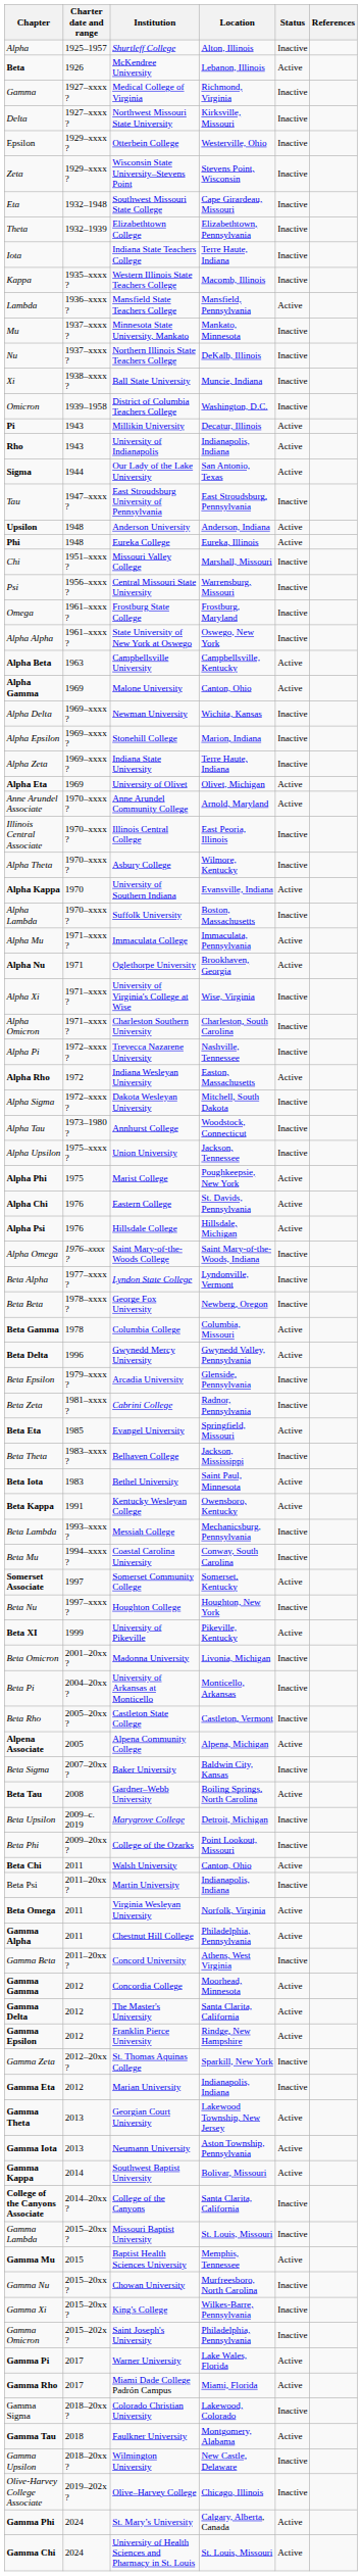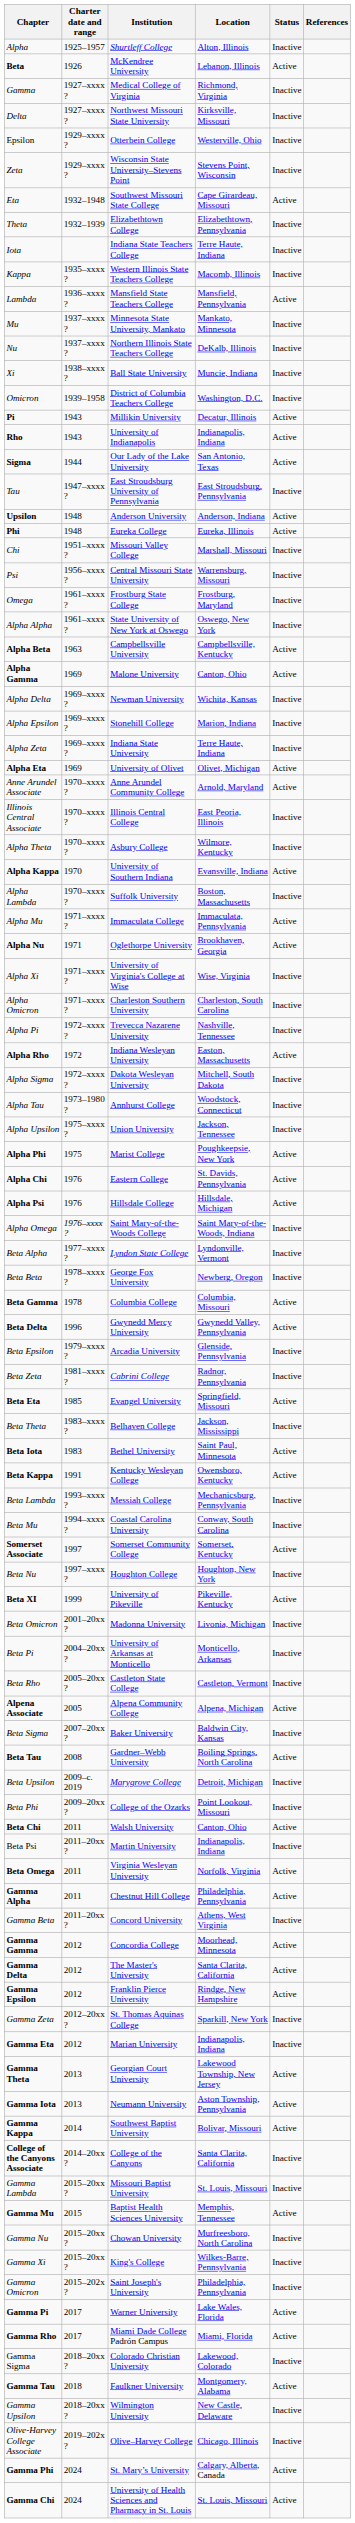 <table class="wikitable sortable">
 <tr>
 <th>Chapter</th>
 <th>Charter date and range</th>
 <th>Institution</th>
 <th>Location</th>
 <th>Status</th>
 <th>References</th>
 </tr>
 <tr>
 <td><em>Alpha</em></td>
 <td>1925–1957</td>
 <td><em><a href='#'>Shurtleff College</a></em></td>
 <td><a href='#'>Alton, Illinois</a></td>
 <td>Inactive</td>
 <td></td>
 </tr>
 <tr>
 <td><strong>Beta</strong></td>
 <td>1926</td>
 <td><a href='#'>McKendree University</a></td>
 <td><a href='#'>Lebanon, Illinois</a></td>
 <td>Active</td>
 <td></td>
 </tr>
 <tr>
 <td><em>Gamma</em></td>
 <td>1927–xxxx ?</td>
 <td><a href='#'>Medical College of Virginia</a></td>
 <td><a href='#'>Richmond, Virginia</a></td>
 <td>Inactive</td>
 <td></td>
 </tr>
 <tr>
 <td><em>Delta</em></td>
 <td>1927–xxxx ?</td>
 <td><a href='#'>Northwest Missouri State University</a></td>
 <td><a href='#'>Kirksville, Missouri</a></td>
 <td>Inactive</td>
 <td></td>
 </tr>
 <tr>
 <td>Epsilon</td>
 <td>1929–xxxx ?</td>
 <td><a href='#'>Otterbein College</a></td>
 <td><a href='#'>Westerville, Ohio</a></td>
 <td>Inactive</td>
 <td></td>
 </tr>
 <tr>
 <td><em>Zeta</em></td>
 <td>1929–xxxx ?</td>
 <td><a href='#'>Wisconsin State University–Stevens Point</a></td>
 <td><a href='#'>Stevens Point, Wisconsin</a></td>
 <td>Inactive</td>
 <td></td>
 </tr>
 <tr>
 <td><em>Eta</em></td>
 <td>1932–1948</td>
 <td><a href='#'>Southwest Missouri State College</a></td>
 <td><a href='#'>Cape Girardeau, Missouri</a></td>
-<td>Inactive</td>
+<td>Active</td>
 <td></td>
 </tr>
 <tr>
 <td><em>Theta</em></td>
 <td>1932–1939</td>
 <td><a href='#'>Elizabethtown College</a></td>
 <td><a href='#'>Elizabethtown, Pennsylvania</a></td>
 <td>Inactive</td>
 <td></td>
 </tr>
 <tr>
 <td><em>Iota</em></td>
 <td></td>
 <td><a href='#'>Indiana State Teachers College</a></td>
 <td><a href='#'>Terre Haute, Indiana</a></td>
 <td>Inactive</td>
 <td></td>
 </tr>
 <tr>
 <td><em>Kappa</em></td>
 <td>1935–xxxx ?</td>
 <td><a href='#'>Western Illinois State Teachers College</a></td>
 <td><a href='#'>Macomb, Illinois</a></td>
 <td>Inactive</td>
 <td></td>
 </tr>
 <tr>
 <td><em>Lambda</em></td>
 <td>1936–xxxx ?</td>
 <td><a href='#'>Mansfield State Teachers College</a></td>
 <td><a href='#'>Mansfield, Pennsylvania</a></td>
 <td>Active</td>
 <td></td>
 </tr>
 <tr>
 <td><em>Mu</em></td>
 <td>1937–xxxx ?</td>
 <td><a href='#'>Minnesota State University, Mankato</a></td>
 <td><a href='#'>Mankato, Minnesota</a></td>
 <td>Inactive</td>
 <td></td>
 </tr>
 <tr>
 <td><em>Nu</em></td>
 <td>1937–xxxx ?</td>
 <td><a href='#'>Northern Illinois State Teachers College</a></td>
 <td><a href='#'>DeKalb, Illinois</a></td>
 <td>Inactive</td>
 <td></td>
 </tr>
 <tr>
 <td><em>Xi</em></td>
 <td>1938–xxxx ?</td>
 <td><a href='#'>Ball State University</a></td>
 <td><a href='#'>Muncie, Indiana</a></td>
 <td>Inactive</td>
 <td></td>
 </tr>
 <tr>
 <td><em>Omicron</em></td>
 <td>1939–1958</td>
 <td><a href='#'>District of Columbia Teachers College</a></td>
 <td><a href='#'>Washington, D.C.</a></td>
 <td>Inactive</td>
 <td></td>
 </tr>
 <tr>
 <td><strong>Pi</strong></td>
 <td>1943</td>
 <td><a href='#'>Millikin University</a></td>
 <td><a href='#'>Decatur, Illinois</a></td>
 <td>Active</td>
 <td></td>
 </tr>
 <tr>
 <td><strong>Rho</strong></td>
 <td>1943</td>
 <td><a href='#'>University of Indianapolis</a></td>
 <td><a href='#'>Indianapolis, Indiana</a></td>
 <td>Active</td>
 <td></td>
 </tr>
 <tr>
 <td><strong>Sigma</strong></td>
 <td>1944</td>
 <td><a href='#'>Our Lady of the Lake University</a></td>
 <td><a href='#'>San Antonio, Texas</a></td>
 <td>Active</td>
 <td></td>
 </tr>
 <tr>
 <td><em>Tau</em></td>
 <td>1947–xxxx ?</td>
 <td><a href='#'>East Stroudsburg University of Pennsylvania</a></td>
 <td><a href='#'>East Stroudsburg, Pennsylvania</a></td>
 <td>Inactive</td>
 <td></td>
 </tr>
 <tr>
 <td><strong>Upsilon</strong></td>
 <td>1948</td>
 <td><a href='#'>Anderson University</a></td>
 <td><a href='#'>Anderson, Indiana</a></td>
 <td>Active</td>
 <td></td>
 </tr>
 <tr>
 <td><strong>Phi</strong></td>
 <td>1948</td>
 <td><a href='#'>Eureka College</a></td>
 <td><a href='#'>Eureka, Illinois</a></td>
 <td>Active</td>
 <td></td>
 </tr>
 <tr>
 <td><em>Chi</em></td>
 <td>1951–xxxx ?</td>
 <td><a href='#'>Missouri Valley College</a></td>
 <td><a href='#'>Marshall, Missouri</a></td>
 <td>Inactive</td>
 <td></td>
 </tr>
 <tr>
 <td><em>Psi</em></td>
 <td>1956–xxxx ?</td>
 <td><a href='#'>Central Missouri State University</a></td>
 <td><a href='#'>Warrensburg, Missouri</a></td>
 <td>Inactive</td>
 <td></td>
 </tr>
 <tr>
 <td><em>Omega</em></td>
 <td>1961–xxxx ?</td>
 <td><a href='#'>Frostburg State College</a></td>
 <td><a href='#'>Frostburg, Maryland</a></td>
 <td>Inactive</td>
 <td></td>
 </tr>
 <tr>
 <td><em>Alpha Alpha</em></td>
 <td>1961–xxxx ?</td>
 <td><a href='#'>State University of New York at Oswego</a></td>
 <td><a href='#'>Oswego, New York</a></td>
 <td>Inactive</td>
 <td></td>
 </tr>
 <tr>
 <td><strong>Alpha Beta</strong></td>
 <td>1963</td>
 <td><a href='#'>Campbellsville University</a></td>
 <td><a href='#'>Campbellsville, Kentucky</a></td>
 <td>Active</td>
 <td></td>
 </tr>
 <tr>
 <td><strong>Alpha Gamma</strong></td>
 <td>1969</td>
 <td><a href='#'>Malone University</a></td>
 <td><a href='#'>Canton, Ohio</a></td>
 <td>Active</td>
 <td></td>
 </tr>
 <tr>
 <td><em>Alpha Delta</em></td>
 <td>1969–xxxx ?</td>
 <td><a href='#'>Newman University</a></td>
 <td><a href='#'>Wichita, Kansas</a></td>
 <td>Inactive</td>
 <td></td>
 </tr>
 <tr>
 <td><em>Alpha Epsilon</em></td>
 <td>1969–xxxx ?</td>
 <td><a href='#'>Stonehill College</a></td>
 <td><a href='#'>Marion, Indiana</a></td>
 <td>Inactive</td>
 <td></td>
 </tr>
 <tr>
 <td><em>Alpha Zeta</em></td>
 <td>1969–xxxx ?</td>
 <td><a href='#'>Indiana State University</a></td>
 <td><a href='#'>Terre Haute, Indiana</a></td>
 <td>Inactive</td>
 <td></td>
 </tr>
 <tr>
 <td><strong>Alpha Eta</strong></td>
 <td>1969</td>
 <td><a href='#'>University of Olivet</a></td>
 <td><a href='#'>Olivet, Michigan</a></td>
 <td>Active</td>
 <td></td>
 </tr>
 <tr>
 <td><em>Anne Arundel Associate</em></td>
 <td>1970–xxxx ?</td>
 <td><a href='#'>Anne Arundel Community College</a></td>
 <td><a href='#'>Arnold, Maryland</a></td>
 <td>Active</td>
 <td></td>
 </tr>
 <tr>
 <td><em>Illinois Central Associate</em></td>
 <td>1970–xxxx ?</td>
 <td><a href='#'>Illinois Central College</a></td>
 <td><a href='#'>East Peoria, Illinois</a></td>
 <td>Inactive</td>
 <td></td>
 </tr>
 <tr>
 <td><em>Alpha Theta</em></td>
 <td>1970–xxxx ?</td>
 <td><a href='#'>Asbury College</a></td>
 <td><a href='#'>Wilmore, Kentucky</a></td>
 <td>Inactive</td>
 <td></td>
 </tr>
 <tr>
 <td><strong>Alpha Kappa</strong></td>
 <td>1970</td>
 <td><a href='#'>University of Southern Indiana</a></td>
 <td><a href='#'>Evansville, Indiana</a></td>
 <td>Active</td>
 <td></td>
 </tr>
 <tr>
 <td><em>Alpha Lambda</em></td>
 <td>1970–xxxx ?</td>
 <td><a href='#'>Suffolk University</a></td>
 <td><a href='#'>Boston, Massachusetts</a></td>
 <td>Inactive</td>
 <td></td>
 </tr>
 <tr>
 <td><em>Alpha Mu</em></td>
 <td>1971–xxxx ?</td>
 <td><a href='#'>Immaculata College</a></td>
 <td><a href='#'>Immaculata, Pennsylvania</a></td>
 <td>Active</td>
 <td></td>
 </tr>
 <tr>
 <td><strong>Alpha Nu</strong></td>
 <td>1971</td>
 <td><a href='#'>Oglethorpe University</a></td>
 <td><a href='#'>Brookhaven, Georgia</a></td>
 <td>Active</td>
 <td></td>
 </tr>
 <tr>
 <td><em>Alpha Xi</em></td>
 <td>1971–xxxx ?</td>
 <td><a href='#'>University of Virginia's College at Wise</a></td>
 <td><a href='#'>Wise, Virginia</a></td>
 <td>Inactive</td>
 <td></td>
 </tr>
 <tr>
 <td><em>Alpha Omicron</em></td>
 <td>1971–xxxx ?</td>
 <td><a href='#'>Charleston Southern University</a></td>
 <td><a href='#'>Charleston, South Carolina</a></td>
 <td>Inactive</td>
 <td></td>
 </tr>
 <tr>
 <td><em>Alpha Pi</em></td>
 <td>1972–xxxx ?</td>
 <td><a href='#'>Trevecca Nazarene University</a></td>
 <td><a href='#'>Nashville, Tennessee</a></td>
 <td>Inactive</td>
 <td></td>
 </tr>
 <tr>
 <td><strong>Alpha Rho</strong></td>
 <td>1972</td>
 <td><a href='#'>Indiana Wesleyan University</a></td>
 <td><a href='#'>Easton, Massachusetts</a></td>
 <td>Active</td>
 <td></td>
 </tr>
 <tr>
 <td><em>Alpha Sigma</em></td>
 <td>1972–xxxx ?</td>
 <td><a href='#'>Dakota Wesleyan University</a></td>
 <td><a href='#'>Mitchell, South Dakota</a></td>
 <td>Inactive</td>
 <td></td>
 </tr>
 <tr>
 <td><em>Alpha Tau</em></td>
 <td>1973–1980 ?</td>
 <td><a href='#'>Annhurst College</a></td>
 <td><a href='#'>Woodstock, Connecticut</a></td>
 <td>Inactive</td>
 <td></td>
 </tr>
 <tr>
 <td><em>Alpha Upsilon</em></td>
 <td>1975–xxxx ?</td>
 <td><a href='#'>Union University</a></td>
 <td><a href='#'>Jackson, Tennessee</a></td>
 <td>Inactive</td>
 <td></td>
 </tr>
 <tr>
 <td><strong>Alpha Phi</strong></td>
 <td>1975</td>
 <td><a href='#'>Marist College</a></td>
 <td><a href='#'>Poughkeepsie, New York</a></td>
 <td>Active</td>
 <td></td>
 </tr>
 <tr>
 <td><strong>Alpha Chi</strong></td>
 <td>1976</td>
 <td><a href='#'>Eastern College</a></td>
 <td><a href='#'>St. Davids, Pennsylvania</a></td>
 <td>Active</td>
 <td></td>
 </tr>
 <tr>
 <td><strong>Alpha Psi</strong></td>
 <td>1976</td>
 <td><a href='#'>Hillsdale College</a></td>
 <td><a href='#'>Hillsdale, Michigan</a></td>
 <td>Active</td>
 <td></td>
 </tr>
 <tr>
 <td><em>Alpha Omega</em></td>
 <td><em>1976–xxxx ?</em></td>
 <td><a href='#'>Saint Mary-of-the-Woods College</a></td>
 <td><a href='#'>Saint Mary-of-the-Woods, Indiana</a></td>
 <td>Inactive</td>
 <td></td>
 </tr>
 <tr>
 <td><em>Beta Alpha</em></td>
 <td>1977–xxxx ?</td>
 <td><em><a href='#'>Lyndon State College</a></em></td>
 <td><a href='#'>Lyndonville, Vermont</a></td>
 <td>Inactive</td>
 <td></td>
 </tr>
 <tr>
 <td><em>Beta Beta</em></td>
 <td>1978–xxxx ?</td>
 <td><a href='#'>George Fox University</a></td>
 <td><a href='#'>Newberg, Oregon</a></td>
 <td>Inactive</td>
 <td></td>
 </tr>
 <tr>
 <td><strong>Beta Gamma</strong></td>
 <td>1978</td>
 <td><a href='#'>Columbia College</a></td>
 <td><a href='#'>Columbia, Missouri</a></td>
 <td>Active</td>
 <td></td>
 </tr>
 <tr>
 <td><strong>Beta Delta</strong></td>
 <td>1996</td>
 <td><a href='#'>Gwynedd Mercy University</a></td>
 <td><a href='#'>Gwynedd Valley, Pennsylvania</a></td>
 <td>Active</td>
 <td></td>
 </tr>
 <tr>
 <td><em>Beta Epsilon</em></td>
 <td>1979–xxxx ?</td>
 <td><a href='#'>Arcadia University</a></td>
 <td><a href='#'>Glenside, Pennsylvania</a></td>
 <td>Inactive</td>
 <td></td>
 </tr>
 <tr>
 <td><em>Beta Zeta</em></td>
 <td>1981–xxxx ?</td>
 <td><em><a href='#'>Cabrini College</a></em></td>
 <td><a href='#'>Radnor, Pennsylvania</a></td>
 <td>Inactive</td>
 <td></td>
 </tr>
 <tr>
 <td><strong>Beta Eta</strong></td>
 <td>1985</td>
 <td><a href='#'>Evangel University</a></td>
 <td><a href='#'>Springfield, Missouri</a></td>
 <td>Active</td>
 <td></td>
 </tr>
 <tr>
 <td><em>Beta Theta</em></td>
 <td>1983–xxxx ?</td>
 <td><a href='#'>Belhaven College</a></td>
 <td><a href='#'>Jackson, Mississippi</a></td>
 <td>Inactive</td>
 <td></td>
 </tr>
 <tr>
 <td><strong>Beta Iota</strong></td>
 <td>1983</td>
 <td><a href='#'>Bethel University</a></td>
 <td><a href='#'>Saint Paul, Minnesota</a></td>
 <td>Active</td>
 <td></td>
 </tr>
 <tr>
 <td><strong>Beta Kappa</strong></td>
 <td>1991</td>
 <td><a href='#'>Kentucky Wesleyan College</a></td>
 <td><a href='#'>Owensboro, Kentucky</a></td>
 <td>Active</td>
 <td></td>
 </tr>
 <tr>
 <td><em>Beta Lambda</em></td>
 <td>1993–xxxx ?</td>
 <td><a href='#'>Messiah College</a></td>
 <td><a href='#'>Mechanicsburg, Pennsylvania</a></td>
 <td>Inactive</td>
 <td></td>
 </tr>
 <tr>
 <td><em>Beta Mu</em></td>
 <td>1994–xxxx ?</td>
 <td><a href='#'>Coastal Carolina University</a></td>
 <td><a href='#'>Conway, South Carolina</a></td>
 <td>Inactive</td>
 <td></td>
 </tr>
 <tr>
 <td><strong>Somerset Associate</strong></td>
 <td>1997</td>
 <td><a href='#'>Somerset Community College</a></td>
 <td><a href='#'>Somerset, Kentucky</a></td>
 <td>Active</td>
 <td></td>
 </tr>
 <tr>
 <td><em>Beta Nu</em></td>
 <td>1997–xxxx ?</td>
 <td><a href='#'>Houghton College</a></td>
 <td><a href='#'>Houghton, New York</a></td>
 <td>Inactive</td>
 <td></td>
 </tr>
 <tr>
 <td><strong>Beta XI</strong></td>
 <td>1999</td>
 <td><a href='#'>University of Pikeville</a></td>
 <td><a href='#'>Pikeville, Kentucky</a></td>
 <td>Active</td>
 <td></td>
 </tr>
 <tr>
 <td><em>Beta Omicron</em></td>
 <td>2001–20xx ?</td>
 <td><a href='#'>Madonna University</a></td>
 <td><a href='#'>Livonia, Michigan</a></td>
 <td>Inactive</td>
 <td></td>
 </tr>
 <tr>
 <td><em>Beta Pi</em></td>
 <td>2004–20xx ?</td>
 <td><a href='#'>University of Arkansas at Monticello</a></td>
 <td><a href='#'>Monticello, Arkansas</a></td>
 <td>Inactive</td>
 <td></td>
 </tr>
 <tr>
 <td><em>Beta Rho</em></td>
 <td>2005–20xx ?</td>
 <td><a href='#'>Castleton State College</a></td>
 <td><a href='#'>Castleton, Vermont</a></td>
 <td>Inactive</td>
 <td></td>
 </tr>
 <tr>
 <td><strong>Alpena Associate</strong></td>
 <td>2005</td>
 <td><a href='#'>Alpena Community College</a></td>
 <td><a href='#'>Alpena, Michigan</a></td>
 <td>Active</td>
 <td></td>
 </tr>
 <tr>
 <td><em>Beta Sigma</em></td>
 <td>2007–20xx ?</td>
 <td><a href='#'>Baker University</a></td>
 <td><a href='#'>Baldwin City, Kansas</a></td>
 <td>Inactive</td>
 <td></td>
 </tr>
 <tr>
 <td><strong>Beta Tau</strong></td>
 <td>2008</td>
 <td><a href='#'>Gardner–Webb University</a></td>
 <td><a href='#'>Boiling Springs, North Carolina</a></td>
 <td>Active</td>
 <td></td>
 </tr>
 <tr>
 <td><em>Beta Upsilon</em></td>
 <td>2009–c. 2019</td>
 <td><em><a href='#'>Marygrove College</a></em></td>
 <td><a href='#'>Detroit, Michigan</a></td>
 <td>Inactive</td>
 <td></td>
 </tr>
 <tr>
 <td><em>Beta Phi</em></td>
 <td>2009–20xx ?</td>
 <td><a href='#'>College of the Ozarks</a></td>
 <td><a href='#'>Point Lookout, Missouri</a></td>
 <td>Inactive</td>
 <td></td>
 </tr>
 <tr>
 <td><strong>Beta Chi</strong></td>
 <td>2011</td>
 <td><a href='#'>Walsh University</a></td>
 <td><a href='#'>Canton, Ohio</a></td>
 <td>Active</td>
 <td></td>
 </tr>
 <tr>
 <td>Beta Psi</td>
 <td>2011–20xx ?</td>
 <td><a href='#'>Martin University</a></td>
 <td><a href='#'>Indianapolis, Indiana</a></td>
 <td>Inactive</td>
 <td></td>
 </tr>
 <tr>
 <td><strong>Beta Omega</strong></td>
 <td>2011</td>
 <td><a href='#'>Virginia Wesleyan University</a></td>
 <td><a href='#'>Norfolk, Virginia</a></td>
 <td>Active</td>
 <td></td>
 </tr>
 <tr>
 <td><strong>Gamma Alpha</strong></td>
 <td>2011</td>
 <td><a href='#'>Chestnut Hill College</a></td>
 <td><a href='#'>Philadelphia, Pennsylvania</a></td>
 <td>Active</td>
 <td></td>
 </tr>
 <tr>
 <td><em>Gamma Beta</em></td>
 <td>2011–20xx ?</td>
 <td><a href='#'>Concord University</a></td>
 <td><a href='#'>Athens, West Virginia</a></td>
 <td>Inactive</td>
 <td></td>
 </tr>
 <tr>
 <td><strong>Gamma Gamma</strong></td>
 <td>2012</td>
 <td><a href='#'>Concordia College</a></td>
 <td><a href='#'>Moorhead, Minnesota</a></td>
 <td>Active</td>
 <td></td>
 </tr>
 <tr>
 <td><strong>Gamma Delta</strong></td>
 <td>2012</td>
 <td><a href='#'>The Master's University</a></td>
 <td><a href='#'>Santa Clarita, California</a></td>
 <td>Active</td>
 <td></td>
 </tr>
 <tr>
 <td><strong>Gamma Epsilon</strong></td>
 <td>2012</td>
 <td><a href='#'>Franklin Pierce University</a></td>
 <td><a href='#'>Rindge, New Hampshire</a></td>
 <td>Active</td>
 <td></td>
 </tr>
 <tr>
 <td><em>Gamma Zeta</em></td>
 <td>2012–20xx ?</td>
 <td><a href='#'>St. Thomas Aquinas College</a></td>
 <td><a href='#'>Sparkill, New York</a></td>
 <td>Inactive</td>
 <td></td>
 </tr>
 <tr>
 <td><strong>Gamma Eta</strong></td>
 <td>2012</td>
 <td><a href='#'>Marian University</a></td>
 <td><a href='#'>Indianapolis, Indiana</a></td>
 <td>Inactive</td>
 <td></td>
 </tr>
 <tr>
 <td><strong>Gamma Theta</strong></td>
 <td>2013</td>
 <td><a href='#'>Georgian Court University</a></td>
 <td><a href='#'>Lakewood Township, New Jersey</a></td>
 <td>Active</td>
 <td></td>
 </tr>
 <tr>
 <td><strong>Gamma Iota</strong></td>
 <td>2013</td>
 <td><a href='#'>Neumann University</a></td>
 <td><a href='#'>Aston Township, Pennsylvania</a></td>
 <td>Active</td>
 <td></td>
 </tr>
 <tr>
 <td><strong>Gamma Kappa</strong></td>
 <td>2014</td>
 <td><a href='#'>Southwest Baptist University</a></td>
 <td><a href='#'>Bolivar, Missouri</a></td>
 <td>Active</td>
 <td></td>
 </tr>
 <tr>
 <td><strong>College of the Canyons Associate</strong></td>
 <td>2014–20xx ?</td>
 <td><a href='#'>College of the Canyons</a></td>
 <td><a href='#'>Santa Clarita, California</a></td>
 <td>Inactive</td>
 <td></td>
 </tr>
 <tr>
 <td><em>Gamma Lambda</em></td>
 <td>2015–20xx ?</td>
 <td><a href='#'>Missouri Baptist University</a></td>
 <td><a href='#'>St. Louis, Missouri</a></td>
 <td>Inactive</td>
 <td></td>
 </tr>
 <tr>
 <td><strong>Gamma Mu</strong></td>
 <td>2015</td>
 <td><a href='#'>Baptist Health Sciences University</a></td>
 <td><a href='#'>Memphis, Tennessee</a></td>
 <td>Active</td>
 <td></td>
 </tr>
 <tr>
 <td><em>Gamma Nu</em></td>
 <td>2015–20xx ?</td>
 <td><a href='#'>Chowan University</a></td>
 <td><a href='#'>Murfreesboro, North Carolina</a></td>
 <td>Inactive</td>
 <td></td>
 </tr>
 <tr>
 <td><em>Gamma Xi</em></td>
 <td>2015–20xx ?</td>
 <td><a href='#'>King's College</a></td>
 <td><a href='#'>Wilkes-Barre, Pennsylvania</a></td>
 <td>Inactive</td>
 <td></td>
 </tr>
 <tr>
 <td><em>Gamma Omicron</em></td>
 <td>2015–202x ?</td>
 <td><a href='#'>Saint Joseph's University</a></td>
 <td><a href='#'>Philadelphia, Pennsylvania</a></td>
 <td>Inactive</td>
 <td></td>
 </tr>
 <tr>
 <td><strong>Gamma Pi</strong></td>
 <td>2017</td>
 <td><a href='#'>Warner University</a></td>
 <td><a href='#'>Lake Wales, Florida</a></td>
 <td>Active</td>
 <td></td>
 </tr>
 <tr>
 <td><strong>Gamma Rho</strong></td>
 <td>2017</td>
 <td><a href='#'>Miami Dade College</a> Padrón Campus</td>
 <td><a href='#'>Miami, Florida</a></td>
 <td>Active</td>
 <td></td>
 </tr>
 <tr>
 <td>Gamma Sigma</td>
 <td>2018–20xx ?</td>
 <td><a href='#'>Colorado Christian University</a></td>
 <td><a href='#'>Lakewood, Colorado</a></td>
 <td>Inactive</td>
 <td></td>
 </tr>
 <tr>
 <td><strong>Gamma Tau</strong></td>
 <td>2018</td>
 <td><a href='#'>Faulkner University</a></td>
 <td><a href='#'>Montgomery, Alabama</a></td>
 <td>Active</td>
 <td></td>
 </tr>
 <tr>
 <td><em>Gamma Upsilon</em></td>
 <td>2018–20xx ?</td>
 <td><a href='#'>Wilmington University</a></td>
 <td><a href='#'>New Castle, Delaware</a></td>
 <td>Inactive</td>
 <td></td>
 </tr>
 <tr>
 <td><em>Olive-Harvey College Associate</em></td>
 <td>2019–202x ?</td>
 <td><a href='#'>Olive–Harvey College</a></td>
 <td><a href='#'>Chicago, Illinois</a></td>
 <td>Inactive</td>
 <td></td>
 </tr>
 <tr>
 <td><strong>Gamma Phi</strong></td>
 <td>2024</td>
 <td><a href='#'>St. Mary’s University</a></td>
 <td><a href='#'>Calgary, Alberta</a>, Canada</td>
 <td>Active</td>
 <td></td>
 </tr>
 <tr>
 <td><strong>Gamma Chi</strong></td>
 <td>2024</td>
 <td><a href='#'>University of Health Sciences and Pharmacy in St. Louis</a></td>
 <td><a href='#'>St. Louis, Missouri</a></td>
 <td>Active</td>
 <td></td>
 </tr>
 </table>
